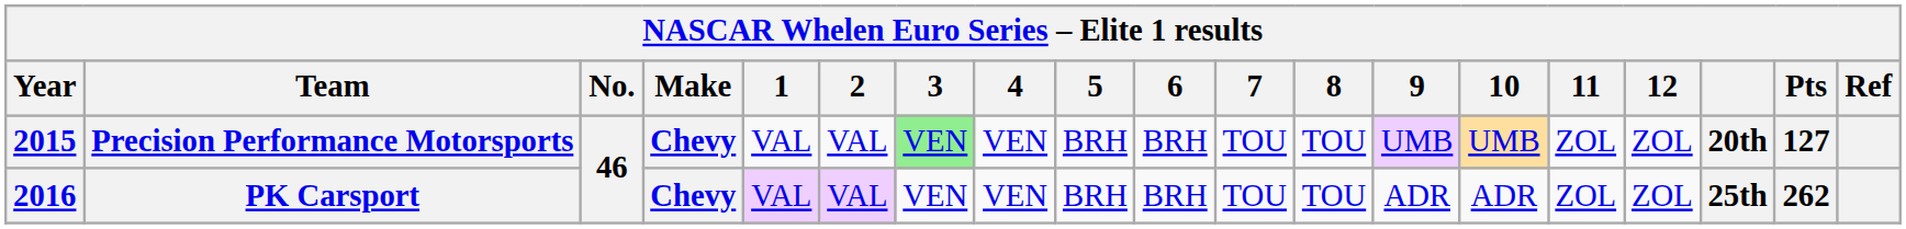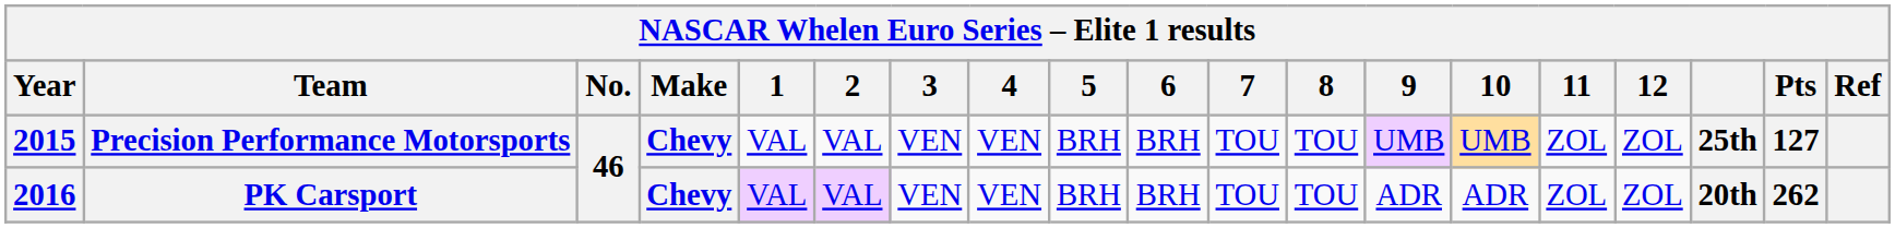 <table class="wikitable" style="text-align:center; font-size:75%">
 <tr>
 <th colspan=21><a href='#'>NASCAR Whelen Euro Series</a> – Elite 1 results</th>
 </tr>
 <tr>
 <th>Year</th>
 <th>Team</th>
 <th>No.</th>
 <th>Make</th>
 <th>1</th>
 <th>2</th>
 <th>3</th>
 <th>4</th>
 <th>5</th>
 <th>6</th>
 <th>7</th>
 <th>8</th>
 <th>9</th>
 <th>10</th>
 <th>11</th>
 <th>12</th>
 <th></th>
 <th>Pts</th>
 <th>Ref</th>
 </tr>
 <tr>
 <th><a href='#'>2015</a></th>
 <th><a href='#'>Precision Performance Motorsports</a></th>
 <th rowspan=2>46</th>
 <th><a href='#'>Chevy</a></th>
 <td><a href='#'>VAL</a></td>
 <td><a href='#'>VAL</a></td>
-<td style="background: lightgreen;"><a href='#'>VEN</a></td>
+<td><a href='#'>VEN</a></td>
 <td><a href='#'>VEN</a></td>
 <td><a href='#'>BRH</a></td>
 <td><a href='#'>BRH</a></td>
 <td><a href='#'>TOU</a></td>
 <td><a href='#'>TOU</a></td>
 <td style="background-color:#EFCFFF"><a href='#'>UMB</a><br></td>
 <td style="background-color:#FFDF9F"><a href='#'>UMB</a><br></td>
 <td><a href='#'>ZOL</a></td>
 <td><a href='#'>ZOL</a></td>
-<th>20th</th>
+<th>25th</th>
 <th>127</th>
 <th></th>
 </tr>
 <tr>
 <th><a href='#'>2016</a></th>
 <th><a href='#'>PK Carsport</a></th>
 <th><a href='#'>Chevy</a></th>
 <td style="background-color:#EFCFFF"><a href='#'>VAL</a><br></td>
 <td style="background-color:#EFCFFF"><a href='#'>VAL</a><br></td>
 <td><a href='#'>VEN</a></td>
 <td><a href='#'>VEN</a></td>
 <td><a href='#'>BRH</a></td>
 <td><a href='#'>BRH</a></td>
 <td><a href='#'>TOU</a></td>
 <td><a href='#'>TOU</a></td>
 <td><a href='#'>ADR</a></td>
 <td><a href='#'>ADR</a></td>
 <td><a href='#'>ZOL</a></td>
 <td><a href='#'>ZOL</a></td>
-<th>25th</th>
+<th>20th</th>
 <th>262</th>
 <th></th>
 </tr>
 </table>
